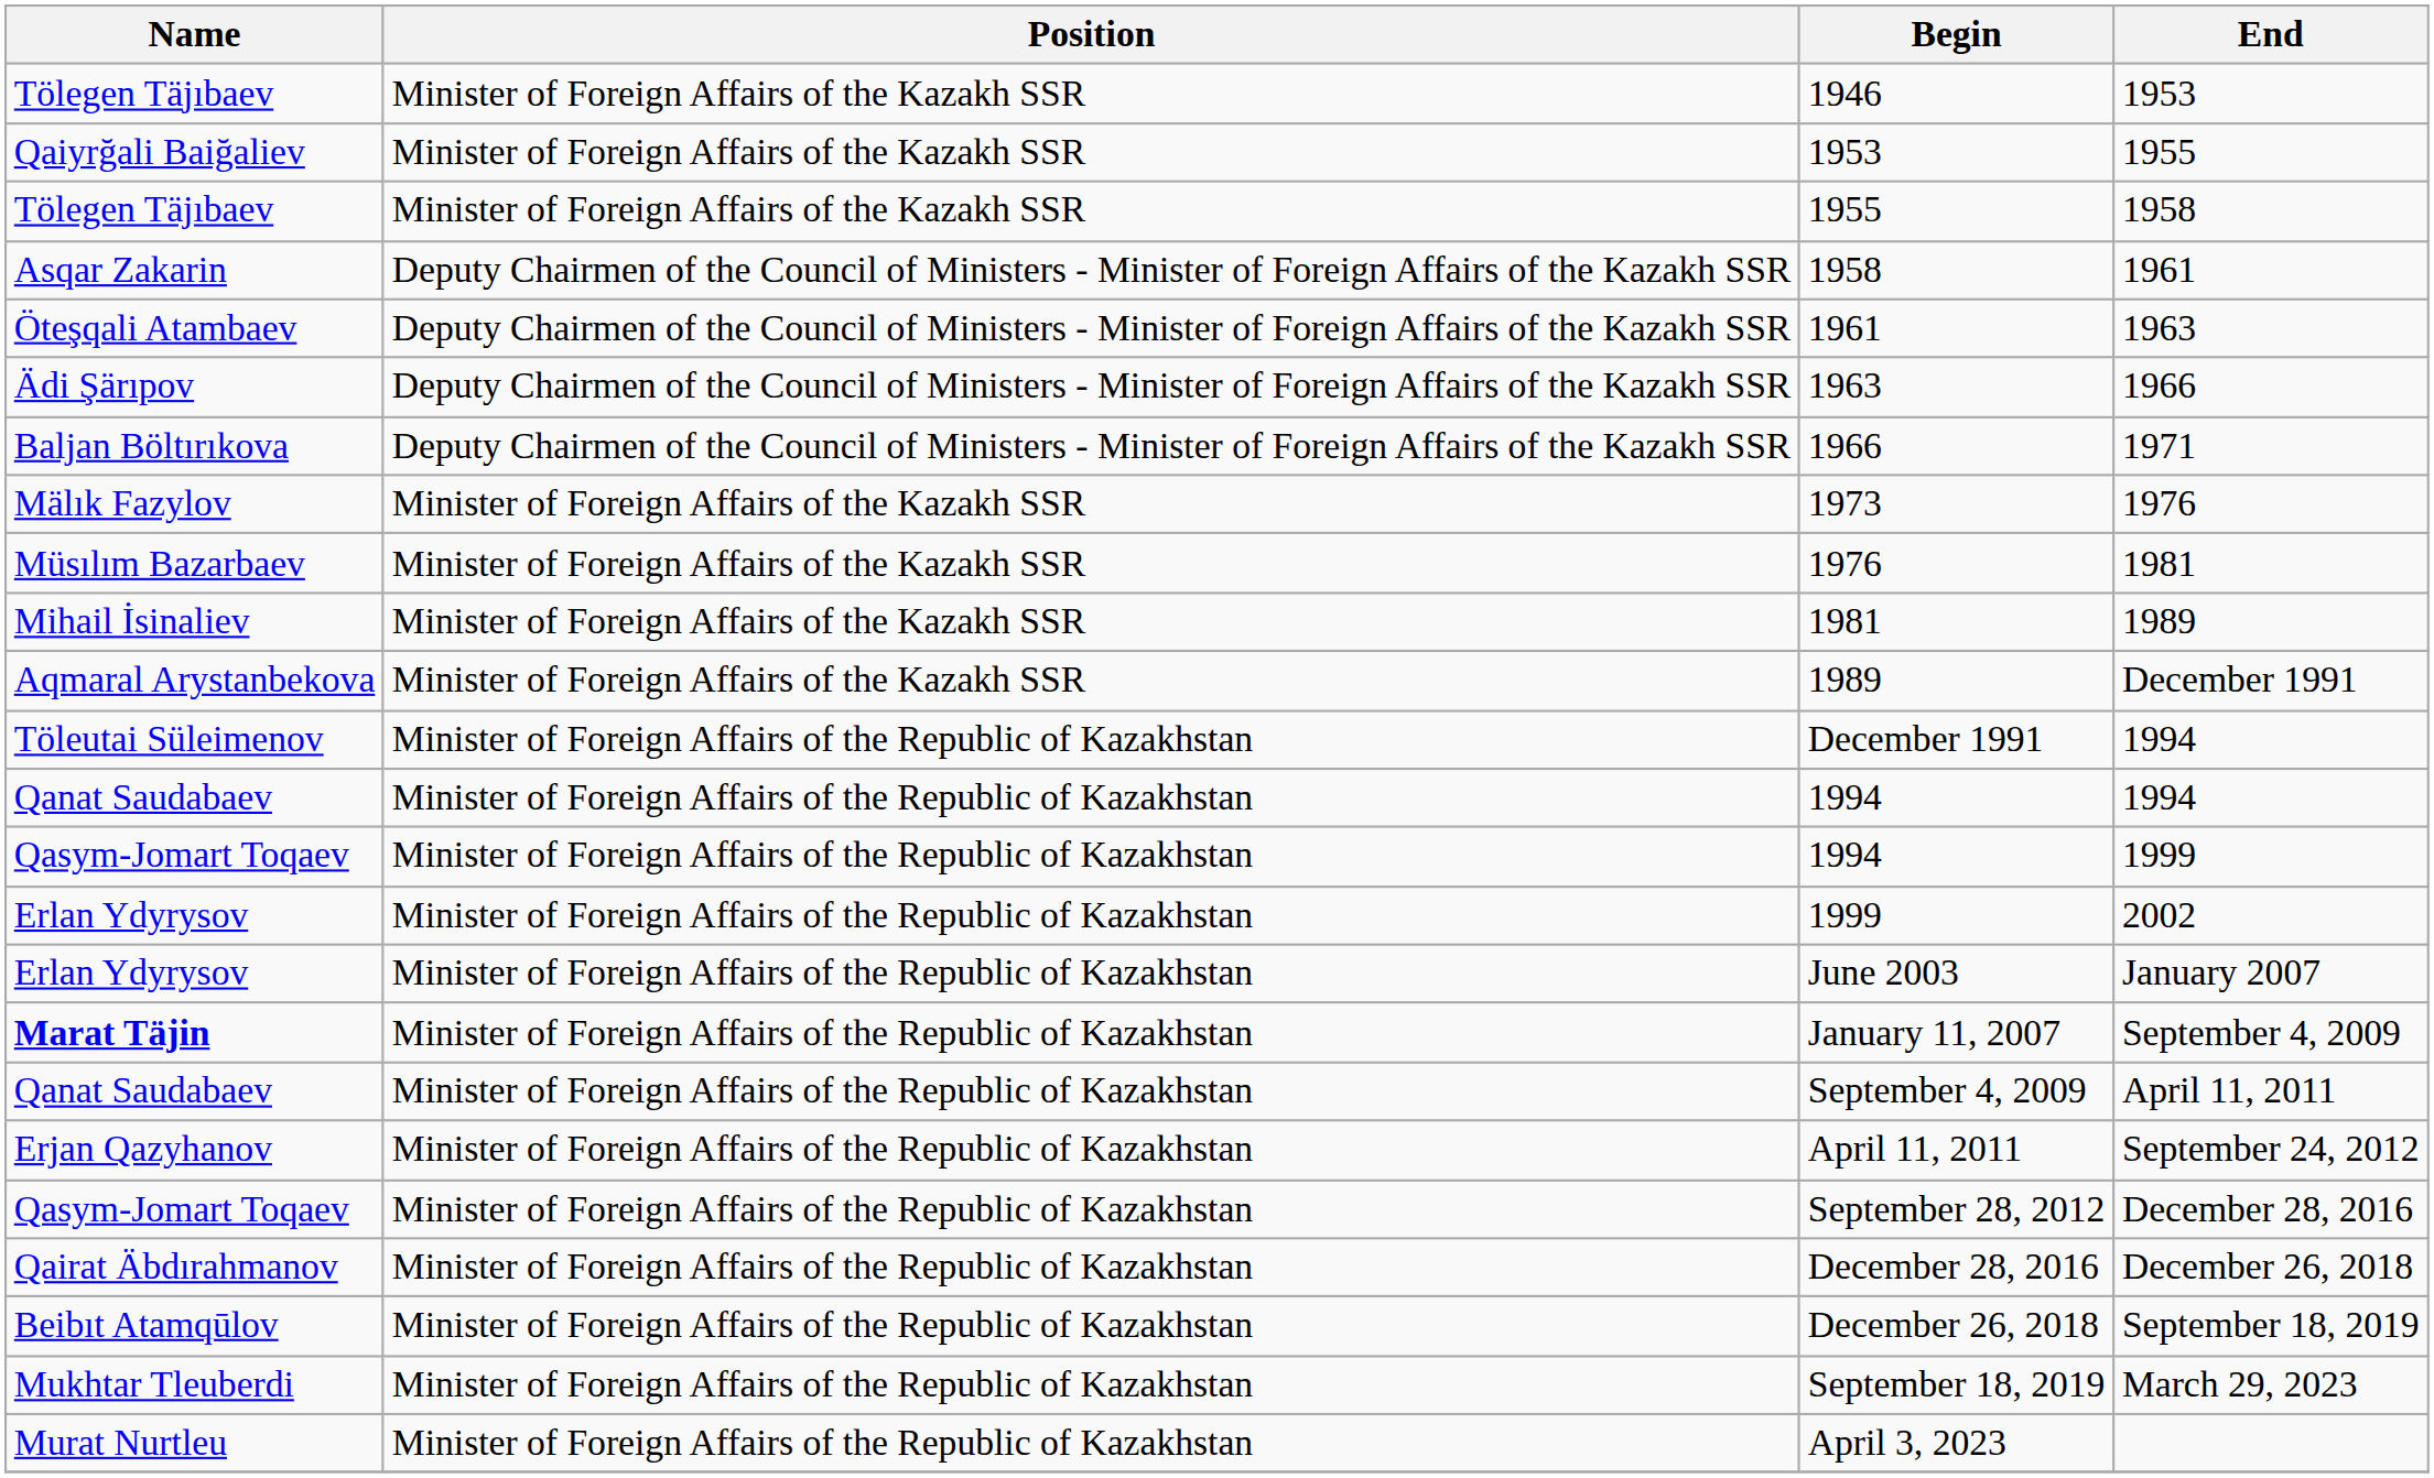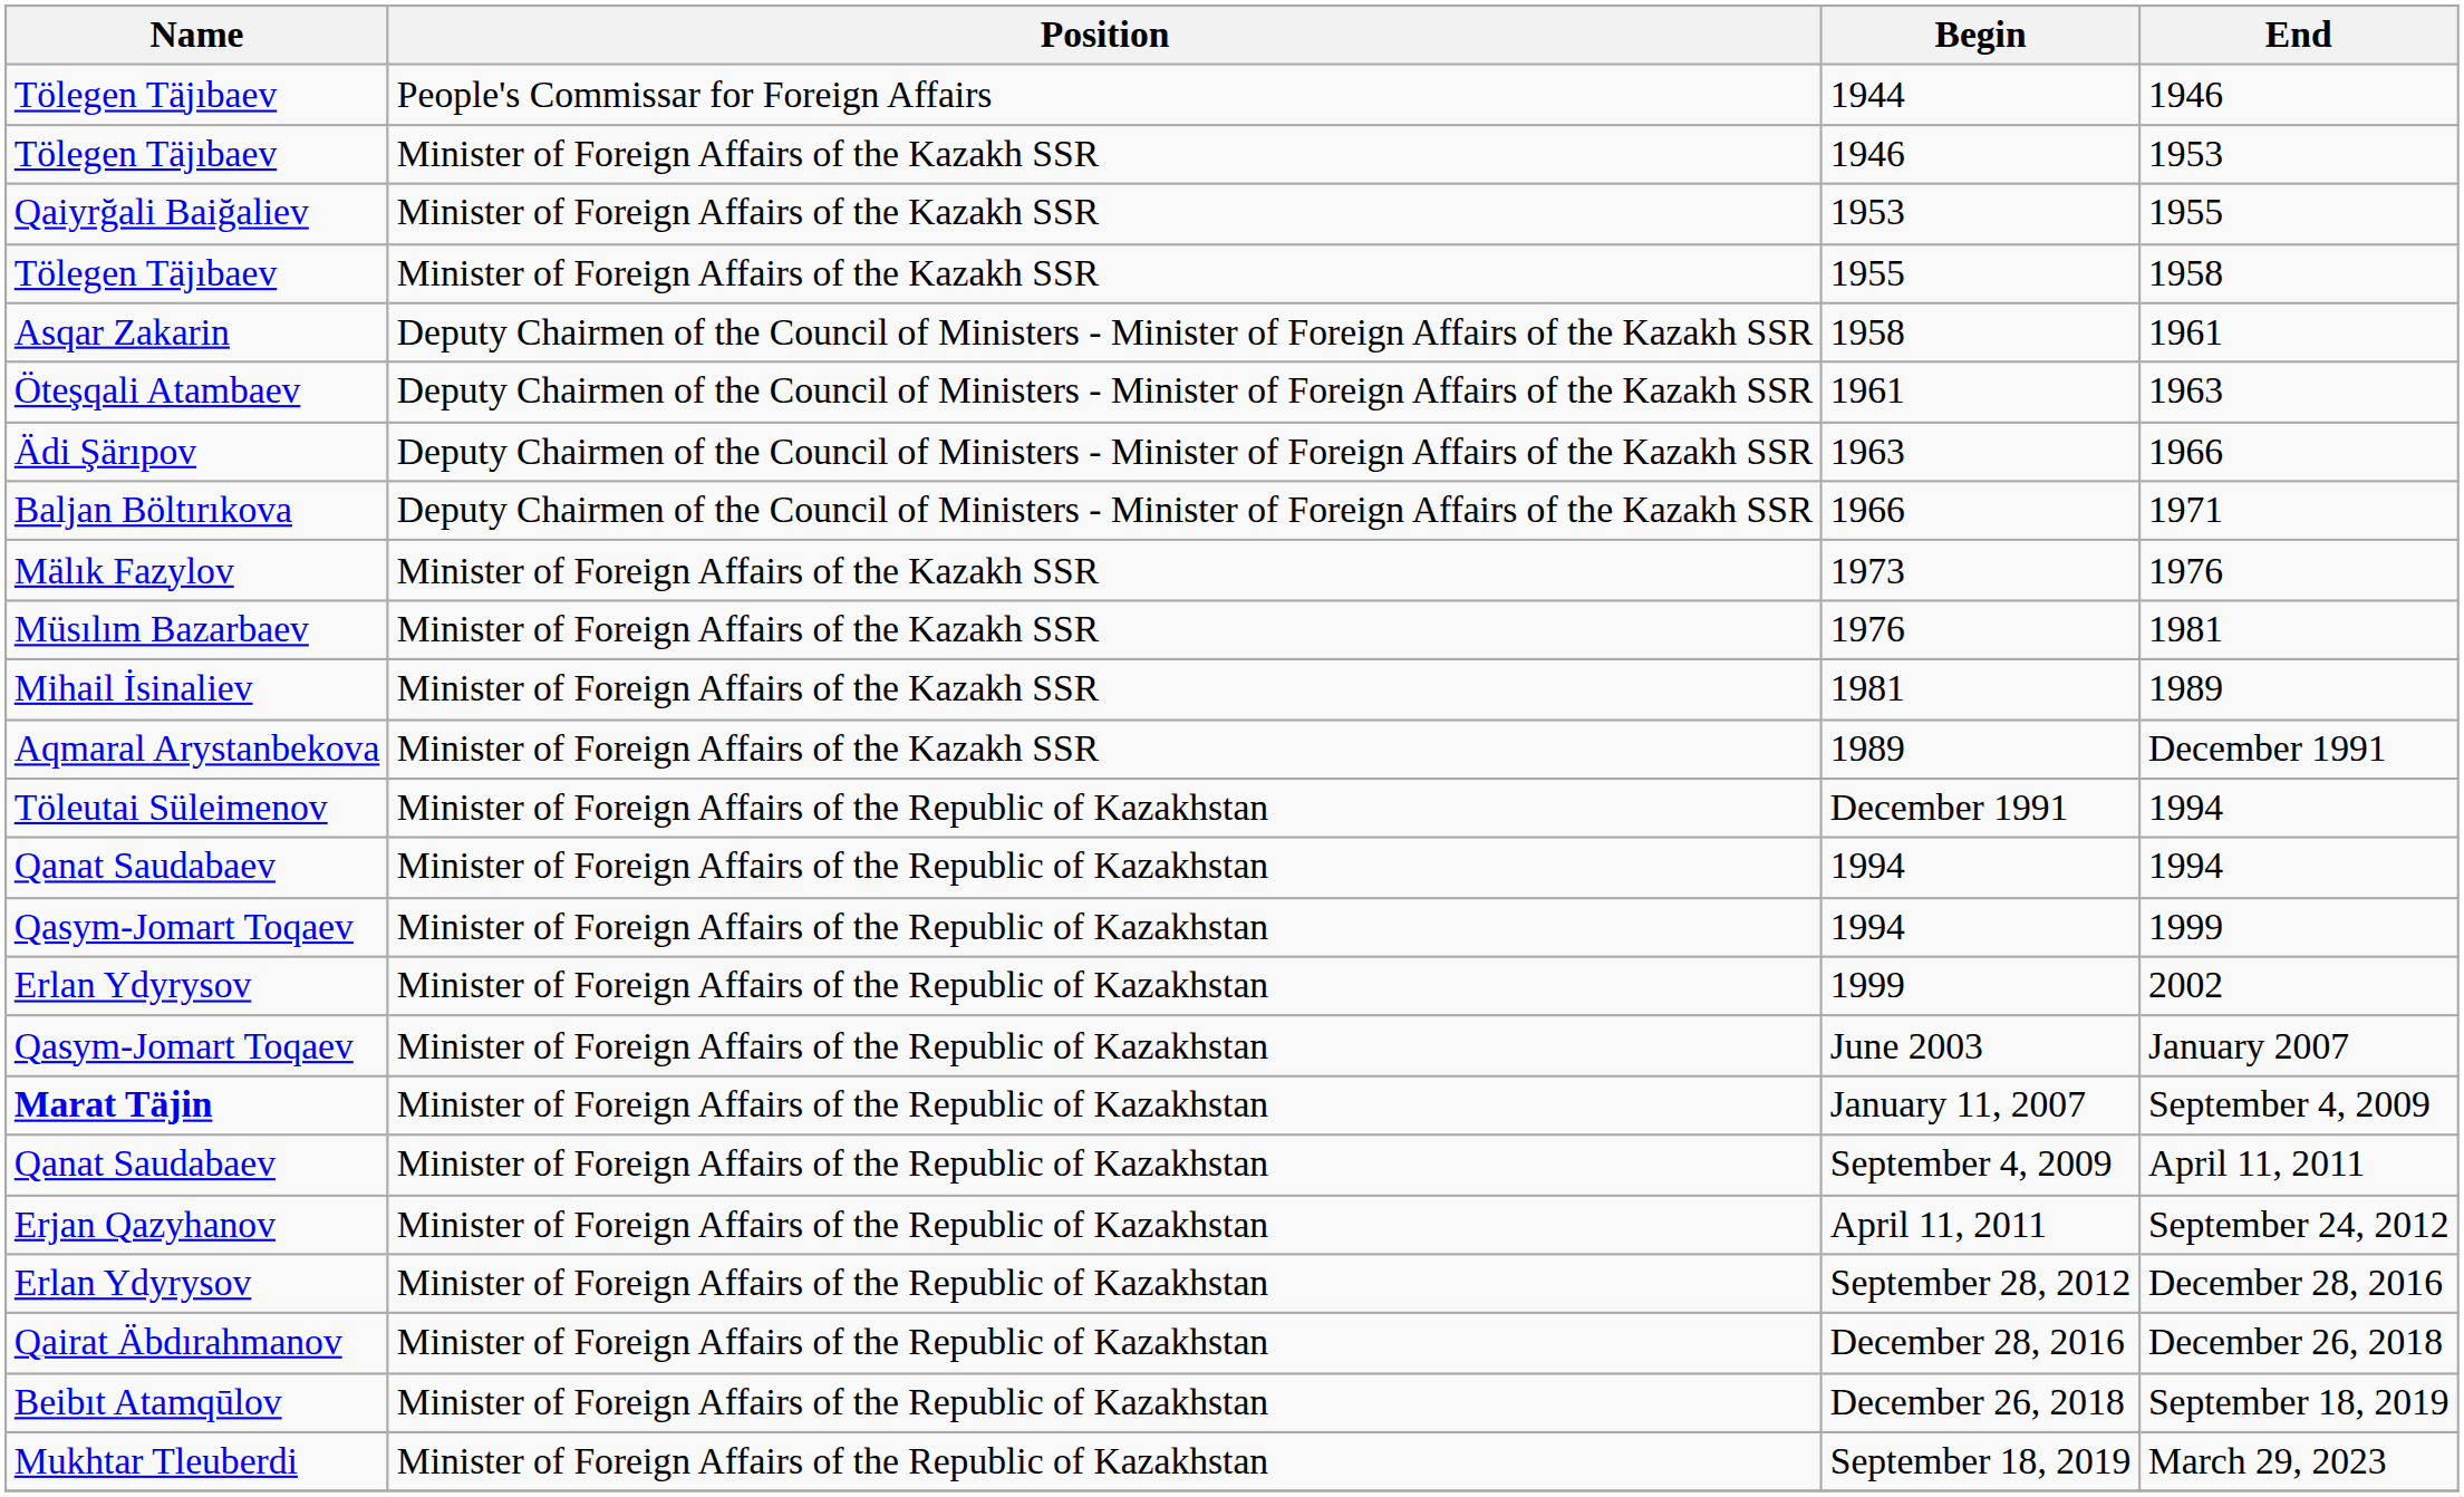 <table class="wikitable">
 <tr>
 <th>Name</th>
 <th>Position</th>
 <th>Begin</th>
 <th>End</th>
+</tr>
+<tr>
+<td><a href='#'>Tölegen Täjıbaev</a></td>
+<td>People's Commissar for Foreign Affairs</td>
+<td>1944</td>
+<td>1946</td>
 </tr>
 <tr>
 <td><a href='#'>Tölegen Täjıbaev</a></td>
 <td>Minister of Foreign Affairs of the Kazakh SSR</td>
 <td>1946</td>
 <td>1953</td>
 </tr>
 <tr>
 <td><a href='#'>Qaiyrğali Baiğaliev</a></td>
 <td>Minister of Foreign Affairs of the Kazakh SSR</td>
 <td>1953</td>
 <td>1955</td>
 </tr>
 <tr>
 <td><a href='#'>Tölegen Täjıbaev</a></td>
 <td>Minister of Foreign Affairs of the Kazakh SSR</td>
 <td>1955</td>
 <td>1958</td>
 </tr>
 <tr>
 <td><a href='#'>Asqar Zakarin</a></td>
 <td>Deputy Chairmen of the Council of Ministers - Minister of Foreign Affairs of the Kazakh SSR</td>
 <td>1958</td>
 <td>1961</td>
 </tr>
 <tr>
 <td><a href='#'>Öteşqali Atambaev</a></td>
 <td>Deputy Chairmen of the Council of Ministers - Minister of Foreign Affairs of the Kazakh SSR</td>
 <td>1961</td>
 <td>1963</td>
 </tr>
 <tr>
 <td><a href='#'>Ädi Şärıpov</a></td>
 <td>Deputy Chairmen of the Council of Ministers - Minister of Foreign Affairs of the Kazakh SSR</td>
 <td>1963</td>
 <td>1966</td>
 </tr>
 <tr>
 <td><a href='#'>Baljan Böltırıkova</a></td>
 <td>Deputy Chairmen of the Council of Ministers - Minister of Foreign Affairs of the Kazakh SSR</td>
 <td>1966</td>
 <td>1971</td>
 </tr>
 <tr>
 <td><a href='#'>Mälık Fazylov</a></td>
 <td>Minister of Foreign Affairs of the Kazakh SSR</td>
 <td>1973</td>
 <td>1976</td>
 </tr>
 <tr>
 <td><a href='#'>Müsılım Bazarbaev</a></td>
 <td>Minister of Foreign Affairs of the Kazakh SSR</td>
 <td>1976</td>
 <td>1981</td>
 </tr>
 <tr>
 <td><a href='#'>Mihail İsinaliev</a></td>
 <td>Minister of Foreign Affairs of the Kazakh SSR</td>
 <td>1981</td>
 <td>1989</td>
 </tr>
 <tr>
 <td><a href='#'>Aqmaral Arystanbekova</a></td>
 <td>Minister of Foreign Affairs of the Kazakh SSR</td>
 <td>1989</td>
 <td>December 1991</td>
 </tr>
 <tr>
 <td><a href='#'>Töleutai Süleimenov</a></td>
 <td>Minister of Foreign Affairs of the Republic of Kazakhstan</td>
 <td>December 1991</td>
 <td>1994</td>
 </tr>
 <tr>
 <td><a href='#'>Qanat Saudabaev</a></td>
 <td>Minister of Foreign Affairs of the Republic of Kazakhstan</td>
 <td>1994</td>
 <td>1994</td>
 </tr>
 <tr>
 <td><a href='#'>Qasym-Jomart Toqaev</a></td>
 <td>Minister of Foreign Affairs of the Republic of Kazakhstan</td>
 <td>1994</td>
 <td>1999</td>
 </tr>
 <tr>
 <td><a href='#'>Erlan Ydyrysov</a></td>
 <td>Minister of Foreign Affairs of the Republic of Kazakhstan</td>
 <td>1999</td>
 <td>2002</td>
 </tr>
 <tr>
-<td><a href='#'>Erlan Ydyrysov</a></td>
+<td><a href='#'>Qasym-Jomart Toqaev</a></td>
 <td>Minister of Foreign Affairs of the Republic of Kazakhstan</td>
 <td>June 2003</td>
 <td>January 2007</td>
 </tr>
 <tr>
 <td><strong><a href='#'>Marat Täjin</a></strong></td>
 <td>Minister of Foreign Affairs of the Republic of Kazakhstan</td>
 <td>January 11, 2007</td>
 <td>September 4, 2009</td>
 </tr>
 <tr>
 <td><a href='#'>Qanat Saudabaev</a></td>
 <td>Minister of Foreign Affairs of the Republic of Kazakhstan</td>
 <td>September 4, 2009</td>
 <td>April 11, 2011</td>
 </tr>
 <tr>
 <td><a href='#'>Erjan Qazyhanov</a></td>
 <td>Minister of Foreign Affairs of the Republic of Kazakhstan</td>
 <td>April 11, 2011</td>
 <td>September 24, 2012</td>
 </tr>
 <tr>
-<td><a href='#'>Qasym-Jomart Toqaev</a></td>
+<td><a href='#'>Erlan Ydyrysov</a></td>
 <td>Minister of Foreign Affairs of the Republic of Kazakhstan</td>
 <td>September 28, 2012</td>
 <td>December 28, 2016</td>
 </tr>
 <tr>
 <td><a href='#'>Qairat Äbdırahmanov</a></td>
 <td>Minister of Foreign Affairs of the Republic of Kazakhstan</td>
 <td>December 28, 2016</td>
 <td>December 26, 2018</td>
 </tr>
 <tr>
 <td><a href='#'>Beibıt Atamqūlov</a></td>
 <td>Minister of Foreign Affairs of the Republic of Kazakhstan</td>
 <td>December 26, 2018</td>
 <td>September 18, 2019</td>
 </tr>
 <tr>
 <td><a href='#'>Mukhtar Tleuberdi</a></td>
 <td>Minister of Foreign Affairs of the Republic of Kazakhstan</td>
 <td>September 18, 2019</td>
 <td>March 29, 2023</td>
 </tr>
 <tr>
-<td><a href='#'>Murat Nurtleu</a></td>
-<td>Minister of Foreign Affairs of the Republic of Kazakhstan</td>
-<td>April 3, 2023</td>
-<td></td>
-</tr>
-<tr>
 </tr>
 </table>
